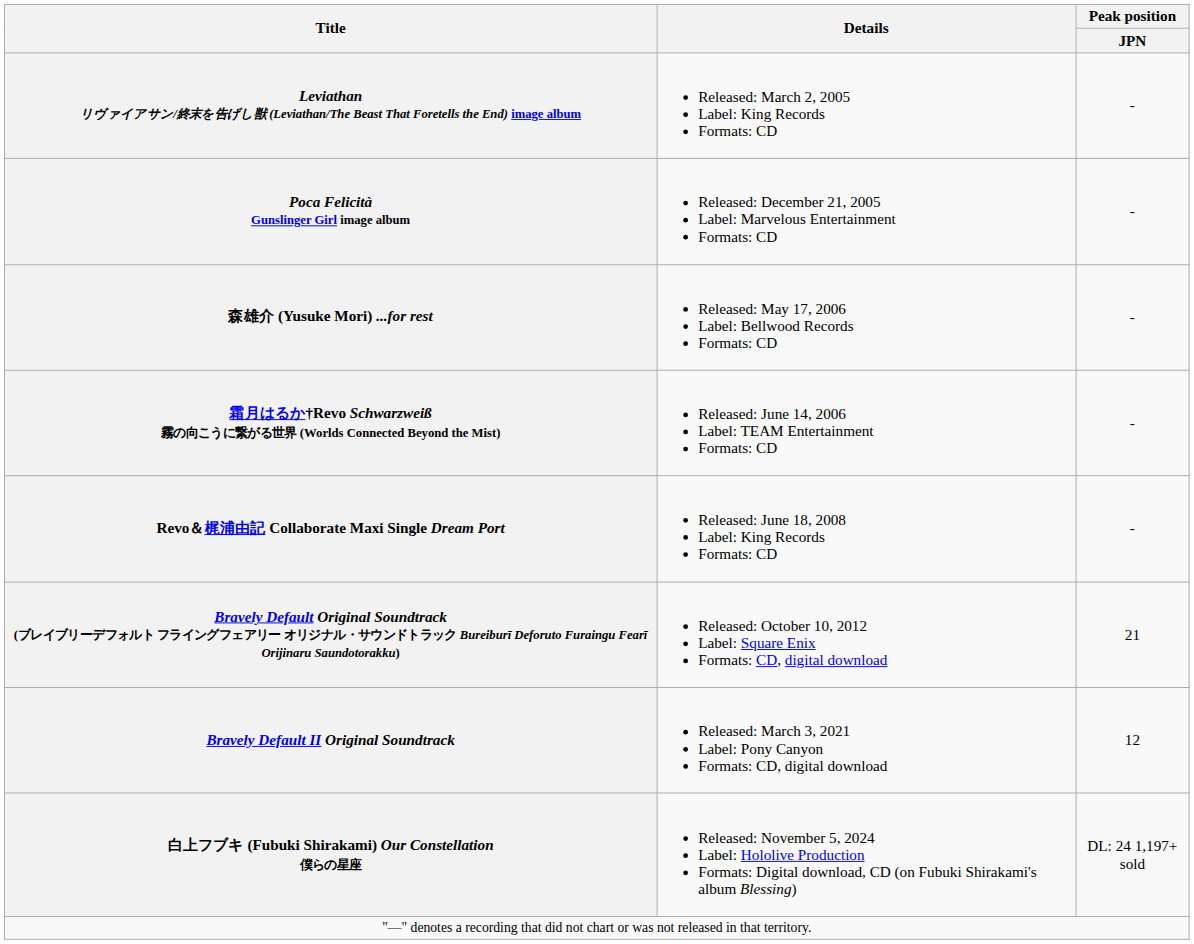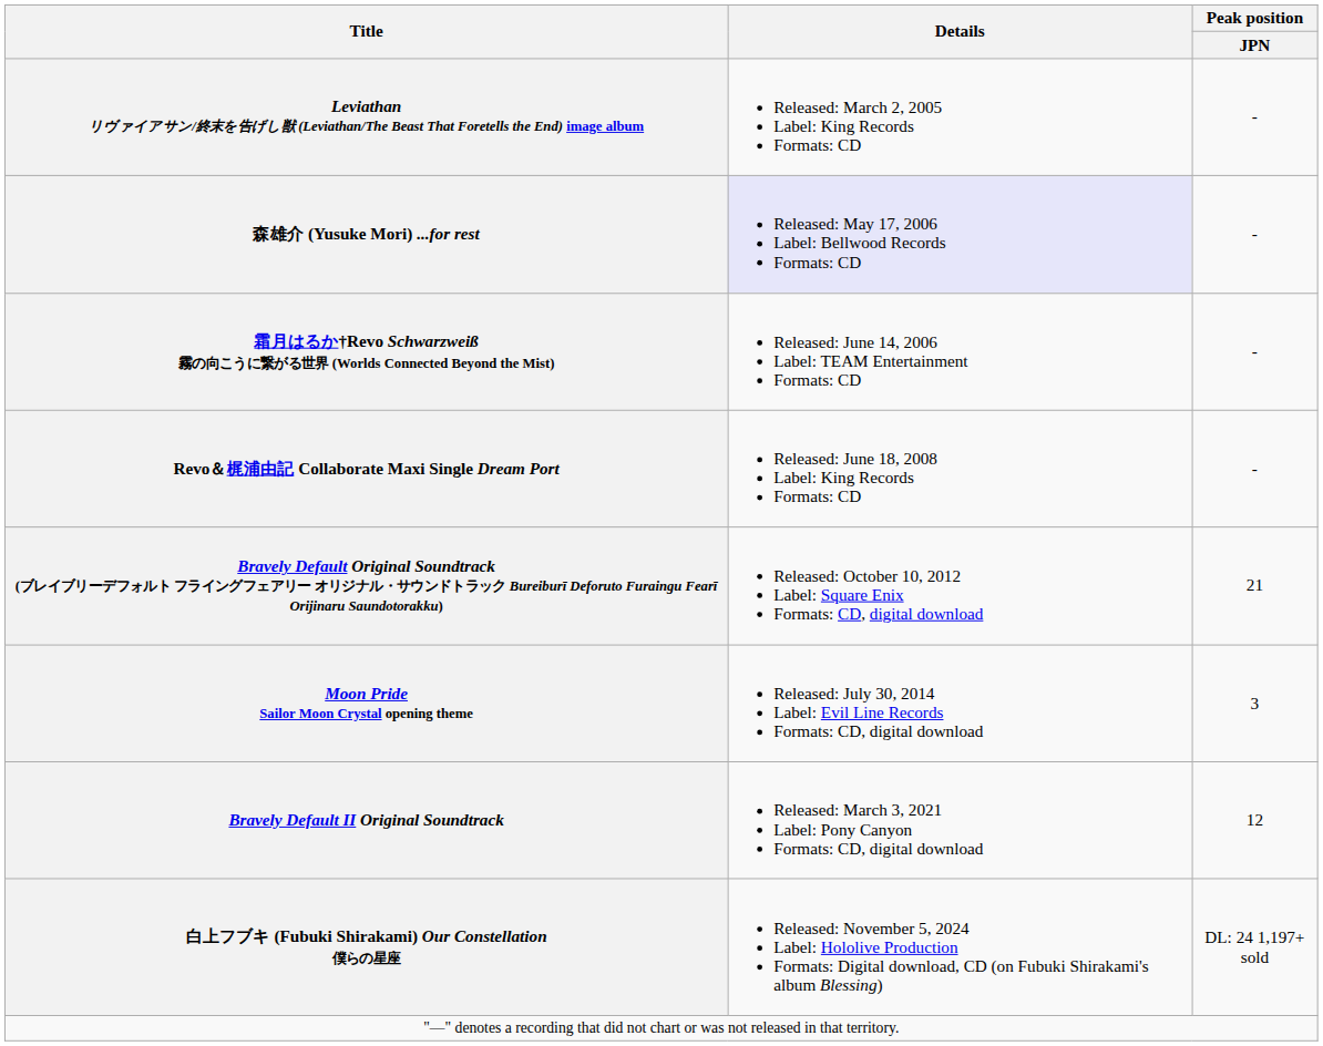 <table class="wikitable plainrowheaders">
 <tr>
 <th scope="col" rowspan="2">Title</th>
 <th scope="col" rowspan="2">Details</th>
 <th scope="col" colspan="1">Peak position</th>
 </tr>
 <tr>
 <th scope="col">JPN</th>
 </tr>
 <tr>
 <th scope="row"><em>Leviathan</em><br><small><em>リヴァイアサン/終末を告げし獣 (Leviathan/The Beast That Foretells the End)</em> <a href='#'>image album</a></small></th>
 <td><br><ul><li>Released: March 2, 2005</li><li>Label: King Records</li><li>Formats: CD</li></ul></td>
 <td align="center">-</td>
 </tr>
 <tr>
-<th scope="row"><em>Poca Felicità</em><br><small><a href='#'>Gunslinger Girl</a> image album</small></th>
-<td><br><ul><li>Released: December 21, 2005</li><li>Label: Marvelous Entertainment</li><li>Formats: CD</li></ul></td>
-<td align="center">-</td>
-</tr>
-<tr>
 <th scope="row">森雄介 (Yusuke Mori) <em>...for rest</em></th>
-<td><br><ul><li>Released: May 17, 2006</li><li>Label: Bellwood Records</li><li>Formats: CD</li></ul></td>
+<td style="background: lavender;"><br><ul><li>Released: May 17, 2006</li><li>Label: Bellwood Records</li><li>Formats: CD</li></ul></td>
 <td align="center">-</td>
 </tr>
 <tr>
 <th scope="row"><a href='#'>霜月はるか</a>†Revo <em>Schwarzweiß</em><br><small>霧の向こうに繋がる世界 (Worlds Connected Beyond the Mist)</small></th>
 <td><br><ul><li>Released: June 14, 2006</li><li>Label: TEAM Entertainment</li><li>Formats: CD</li></ul></td>
 <td align="center">-</td>
 </tr>
 <tr>
 <th scope="row">Revo＆<a href='#'>梶浦由記</a> Collaborate Maxi Single <em>Dream Port</em></th>
 <td><br><ul><li>Released: June 18, 2008</li><li>Label: King Records</li><li>Formats: CD</li></ul></td>
 <td align="center">-</td>
 </tr>
 <tr>
 <th scope="row"><em><a href='#'>Bravely Default</a> Original Soundtrack</em><br><small>(ブレイブリーデフォルト フライングフェアリー オリジナル・サウンドトラック <em>Bureiburī Deforuto Furaingu Fearī Orijinaru Saundotorakku</em>)</small></th>
 <td><br><ul><li>Released: October 10, 2012</li><li>Label: <a href='#'>Square Enix</a></li><li>Formats: <a href='#'>CD</a>, <a href='#'>digital download</a></li></ul></td>
 <td align="center">21</td>
 </tr>
 <tr>
+<th scope="row"><em><a href='#'>Moon Pride</a> </em><br><small><a href='#'>Sailor Moon Crystal</a> opening theme</small></th>
+<td><br><ul><li>Released: July 30, 2014</li><li>Label: <a href='#'>Evil Line Records</a></li><li>Formats: CD, digital download</li></ul></td>
+<td align="center">3</td>
+</tr>
+<tr>
 <th scope="row"><em><a href='#'>Bravely Default II</a> Original Soundtrack</em></th>
 <td><br><ul><li>Released: March 3, 2021</li><li>Label: Pony Canyon</li><li>Formats: CD, digital download</li></ul></td>
 <td align="center">12</td>
 </tr>
 <tr>
 <th scope="row">白上フブキ (Fubuki Shirakami) <em>Our Constellation</em><br><small>僕らの星座</small></th>
 <td><br><ul><li>Released: November 5, 2024</li><li>Label: <a href='#'>Hololive Production</a></li><li>Formats: Digital download, CD (on Fubuki Shirakami's album <em>Blessing</em>)</li></ul></td>
 <td align="center">DL: 24 1,197+ sold </td>
 </tr>
 <tr>
 <td align="center" colspan="3" style="font-size:90%">"—" denotes a recording that did not chart or was not released in that territory.</td>
 </tr>
 </table>
